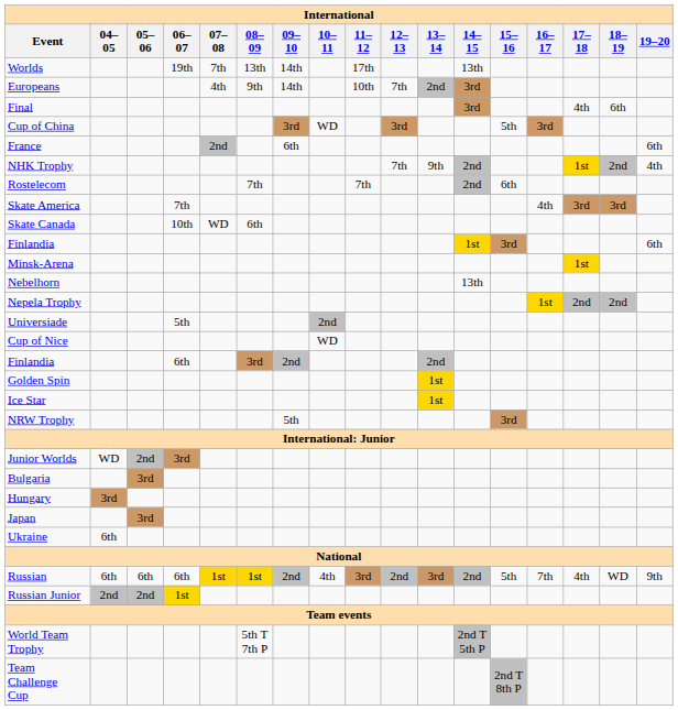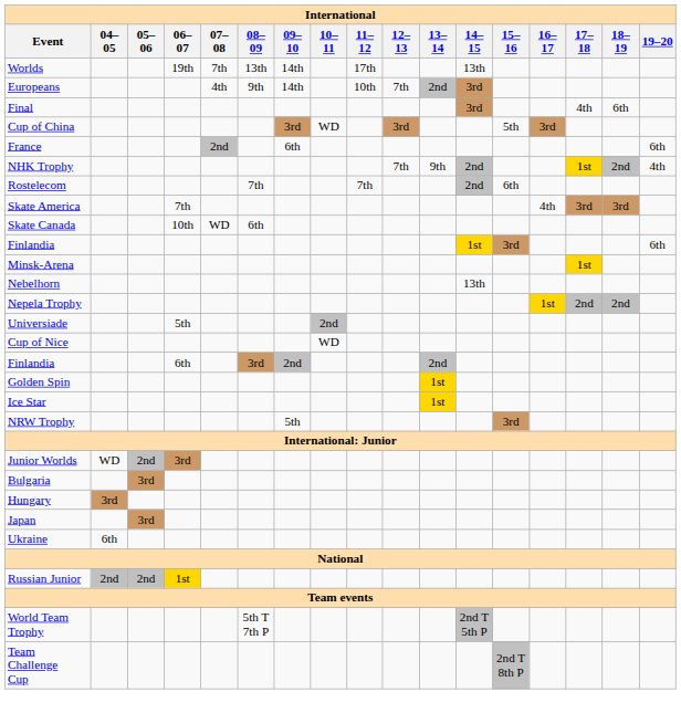 <table class="wikitable" style="text-align:center">
 <tr>
 <th style="background-color: #ffdead; " colspan=17 align=center>International</th>
 </tr>
 <tr>
 <th>Event</th>
 <th>04–05</th>
 <th>05–06</th>
 <th>06–07</th>
 <th>07–08</th>
 <th><a href='#'>08–09</a></th>
 <th><a href='#'>09–10</a></th>
 <th><a href='#'>10–11</a></th>
 <th><a href='#'>11–12</a></th>
 <th><a href='#'>12–13</a></th>
 <th><a href='#'>13–14</a></th>
 <th><a href='#'>14–15</a></th>
 <th><a href='#'>15–16</a></th>
 <th><a href='#'>16–17</a></th>
 <th><a href='#'>17–18</a></th>
 <th><a href='#'>18–19</a></th>
 <th><a href='#'>19–20</a></th>
 </tr>
 <tr>
 <td align=left><a href='#'>Worlds</a></td>
 <td></td>
 <td></td>
 <td>19th</td>
 <td>7th</td>
 <td>13th</td>
 <td>14th</td>
 <td></td>
 <td>17th</td>
 <td></td>
 <td></td>
 <td>13th</td>
 <td></td>
 <td></td>
 <td></td>
 <td></td>
 <td></td>
 </tr>
 <tr>
 <td align=left><a href='#'>Europeans</a></td>
 <td></td>
 <td></td>
 <td></td>
 <td>4th</td>
 <td>9th</td>
 <td>14th</td>
 <td></td>
 <td>10th</td>
 <td>7th</td>
 <td bgcolor=silver>2nd</td>
 <td bgcolor=cc9966>3rd</td>
 <td></td>
 <td></td>
 <td></td>
 <td></td>
 <td></td>
 </tr>
 <tr>
 <td align=left> <a href='#'>Final</a></td>
 <td></td>
 <td></td>
 <td></td>
 <td></td>
 <td></td>
 <td></td>
 <td></td>
 <td></td>
 <td></td>
 <td></td>
 <td bgcolor=cc9966>3rd</td>
 <td></td>
 <td></td>
 <td>4th</td>
 <td>6th</td>
 <td></td>
 </tr>
 <tr>
 <td align=left> <a href='#'>Cup of China</a></td>
 <td></td>
 <td></td>
 <td></td>
 <td></td>
 <td></td>
 <td bgcolor=cc9966>3rd</td>
 <td>WD</td>
 <td></td>
 <td bgcolor=cc9966>3rd</td>
 <td></td>
 <td></td>
 <td>5th</td>
 <td bgcolor=cc9966>3rd</td>
 <td></td>
 <td></td>
 <td></td>
 </tr>
 <tr>
 <td align=left> <a href='#'>France</a></td>
 <td></td>
 <td></td>
 <td></td>
 <td bgcolor=silver>2nd</td>
 <td></td>
 <td>6th</td>
 <td></td>
 <td></td>
 <td></td>
 <td></td>
 <td></td>
 <td></td>
 <td></td>
 <td></td>
 <td></td>
 <td>6th</td>
 </tr>
 <tr>
 <td align=left> <a href='#'>NHK Trophy</a></td>
 <td></td>
 <td></td>
 <td></td>
 <td></td>
 <td></td>
 <td></td>
 <td></td>
 <td></td>
 <td>7th</td>
 <td>9th</td>
 <td bgcolor=silver>2nd</td>
 <td></td>
 <td></td>
 <td bgcolor=gold>1st</td>
 <td bgcolor=silver>2nd</td>
 <td>4th</td>
 </tr>
 <tr>
 <td align="left"> <a href='#'>Rostelecom</a></td>
 <td></td>
 <td></td>
 <td></td>
 <td></td>
 <td>7th</td>
 <td></td>
 <td></td>
 <td>7th</td>
 <td></td>
 <td></td>
 <td bgcolor="silver">2nd</td>
 <td>6th</td>
 <td></td>
 <td></td>
 <td></td>
 <td></td>
 </tr>
 <tr>
 <td align=left> <a href='#'>Skate America</a></td>
 <td></td>
 <td></td>
 <td>7th</td>
 <td></td>
 <td></td>
 <td></td>
 <td></td>
 <td></td>
 <td></td>
 <td></td>
 <td></td>
 <td></td>
 <td>4th</td>
 <td bgcolor=cc9966>3rd</td>
 <td bgcolor=cc9966>3rd</td>
 <td></td>
 </tr>
 <tr>
 <td align=left> <a href='#'>Skate Canada</a></td>
 <td></td>
 <td></td>
 <td>10th</td>
 <td>WD</td>
 <td>6th</td>
 <td></td>
 <td></td>
 <td></td>
 <td></td>
 <td></td>
 <td></td>
 <td></td>
 <td></td>
 <td></td>
 <td></td>
 <td></td>
 </tr>
 <tr>
 <td align=left> <a href='#'>Finlandia</a></td>
 <td></td>
 <td></td>
 <td></td>
 <td></td>
 <td></td>
 <td></td>
 <td></td>
 <td></td>
 <td></td>
 <td></td>
 <td bgcolor=gold>1st</td>
 <td bgcolor=cc9966>3rd</td>
 <td></td>
 <td></td>
 <td></td>
 <td>6th</td>
 </tr>
 <tr>
 <td align=left> <a href='#'>Minsk-Arena</a></td>
 <td></td>
 <td></td>
 <td></td>
 <td></td>
 <td></td>
 <td></td>
 <td></td>
 <td></td>
 <td></td>
 <td></td>
 <td></td>
 <td></td>
 <td></td>
 <td bgcolor=gold>1st</td>
 <td></td>
 <td></td>
 </tr>
 <tr>
 <td align=left> <a href='#'>Nebelhorn</a></td>
 <td></td>
 <td></td>
 <td></td>
 <td></td>
 <td></td>
 <td></td>
 <td></td>
 <td></td>
 <td></td>
 <td></td>
 <td>13th</td>
 <td></td>
 <td></td>
 <td></td>
 <td></td>
 <td></td>
 </tr>
 <tr>
 <td align=left> <a href='#'>Nepela Trophy</a></td>
 <td></td>
 <td></td>
 <td></td>
 <td></td>
 <td></td>
 <td></td>
 <td></td>
 <td></td>
 <td></td>
 <td></td>
 <td></td>
 <td></td>
 <td bgcolor=gold>1st</td>
 <td bgcolor=silver>2nd</td>
 <td bgcolor=silver>2nd</td>
 <td></td>
 </tr>
 <tr>
 <td align=left><a href='#'>Universiade</a></td>
 <td></td>
 <td></td>
 <td>5th</td>
 <td></td>
 <td></td>
 <td></td>
 <td bgcolor=silver>2nd</td>
 <td></td>
 <td></td>
 <td></td>
 <td></td>
 <td></td>
 <td></td>
 <td></td>
 <td></td>
 <td></td>
 </tr>
 <tr>
 <td align=left><a href='#'>Cup of Nice</a></td>
 <td></td>
 <td></td>
 <td></td>
 <td></td>
 <td></td>
 <td></td>
 <td>WD</td>
 <td></td>
 <td></td>
 <td></td>
 <td></td>
 <td></td>
 <td></td>
 <td></td>
 <td></td>
 <td></td>
 </tr>
 <tr>
 <td align=left><a href='#'>Finlandia</a></td>
 <td></td>
 <td></td>
 <td>6th</td>
 <td></td>
 <td bgcolor=cc9966>3rd</td>
 <td bgcolor=silver>2nd</td>
 <td></td>
 <td></td>
 <td></td>
 <td bgcolor=silver>2nd</td>
 <td></td>
 <td></td>
 <td></td>
 <td></td>
 <td></td>
 <td></td>
 </tr>
 <tr>
 <td align=left><a href='#'>Golden Spin</a></td>
 <td></td>
 <td></td>
 <td></td>
 <td></td>
 <td></td>
 <td></td>
 <td></td>
 <td></td>
 <td></td>
 <td bgcolor=gold>1st</td>
 <td></td>
 <td></td>
 <td></td>
 <td></td>
 <td></td>
 <td></td>
 </tr>
 <tr>
 <td align=left><a href='#'>Ice Star</a></td>
 <td></td>
 <td></td>
 <td></td>
 <td></td>
 <td></td>
 <td></td>
 <td></td>
 <td></td>
 <td></td>
 <td bgcolor=gold>1st</td>
 <td></td>
 <td></td>
 <td></td>
 <td></td>
 <td></td>
 <td></td>
 </tr>
 <tr>
 <td align=left><a href='#'>NRW Trophy</a></td>
 <td></td>
 <td></td>
 <td></td>
 <td></td>
 <td></td>
 <td>5th</td>
 <td></td>
 <td></td>
 <td></td>
 <td></td>
 <td></td>
 <td bgcolor=cc9966>3rd</td>
 <td></td>
 <td></td>
 <td></td>
 <td></td>
 </tr>
 <tr>
 <th style="background-color: #ffdead; " colspan=17 align=center>International: Junior</th>
 </tr>
 <tr>
 <td align=left><a href='#'>Junior Worlds</a></td>
 <td>WD</td>
 <td bgcolor=silver>2nd</td>
 <td bgcolor=cc9966>3rd</td>
 <td></td>
 <td></td>
 <td></td>
 <td></td>
 <td></td>
 <td></td>
 <td></td>
 <td></td>
 <td></td>
 <td></td>
 <td></td>
 <td></td>
 <td></td>
 </tr>
 <tr>
 <td align=left> <a href='#'>Bulgaria</a></td>
 <td></td>
 <td bgcolor=cc9966>3rd</td>
 <td></td>
 <td></td>
 <td></td>
 <td></td>
 <td></td>
 <td></td>
 <td></td>
 <td></td>
 <td></td>
 <td></td>
 <td></td>
 <td></td>
 <td></td>
 <td></td>
 </tr>
 <tr>
 <td align=left> <a href='#'>Hungary</a></td>
 <td bgcolor=cc9966>3rd</td>
 <td></td>
 <td></td>
 <td></td>
 <td></td>
 <td></td>
 <td></td>
 <td></td>
 <td></td>
 <td></td>
 <td></td>
 <td></td>
 <td></td>
 <td></td>
 <td></td>
 <td></td>
 </tr>
 <tr>
 <td align=left> <a href='#'>Japan</a></td>
 <td></td>
 <td bgcolor=cc9966>3rd</td>
 <td></td>
 <td></td>
 <td></td>
 <td></td>
 <td></td>
 <td></td>
 <td></td>
 <td></td>
 <td></td>
 <td></td>
 <td></td>
 <td></td>
 <td></td>
 <td></td>
 </tr>
 <tr>
 <td align=left> <a href='#'>Ukraine</a></td>
 <td>6th</td>
 <td></td>
 <td></td>
 <td></td>
 <td></td>
 <td></td>
 <td></td>
 <td></td>
 <td></td>
 <td></td>
 <td></td>
 <td></td>
 <td></td>
 <td></td>
 <td></td>
 <td></td>
 </tr>
 <tr>
 <th style="background-color: #ffdead; " colspan=17 align=center>National</th>
 </tr>
 <tr>
-<td align=left><a href='#'>Russian</a></td>
-<td>6th</td>
-<td>6th</td>
-<td>6th</td>
-<td bgcolor=gold>1st</td>
-<td bgcolor=gold>1st</td>
-<td bgcolor=silver>2nd</td>
-<td>4th</td>
-<td bgcolor=cc9966>3rd</td>
-<td bgcolor=silver>2nd</td>
-<td bgcolor=cc9966>3rd</td>
-<td bgcolor=silver>2nd</td>
-<td>5th</td>
-<td>7th</td>
-<td>4th</td>
-<td>WD</td>
-<td>9th</td>
-</tr>
-<tr>
 <td align=left><a href='#'>Russian Junior</a></td>
 <td bgcolor=silver>2nd</td>
 <td bgcolor=silver>2nd</td>
 <td bgcolor=gold>1st</td>
 <td></td>
 <td></td>
 <td></td>
 <td></td>
 <td></td>
 <td></td>
 <td></td>
 <td></td>
 <td></td>
 <td></td>
 <td></td>
 <td></td>
 <td></td>
 </tr>
 <tr>
 <th style="background-color: #ffdead; " colspan=17 align=center>Team events</th>
 </tr>
 <tr>
 <td align=left><a href='#'>World Team<br>Trophy</a></td>
 <td></td>
 <td></td>
 <td></td>
 <td></td>
 <td>5th T <br>7th P</td>
 <td></td>
 <td></td>
 <td></td>
 <td></td>
 <td></td>
 <td bgcolor=silver>2nd T <br>5th P</td>
 <td></td>
 <td></td>
 <td></td>
 <td></td>
 <td></td>
 </tr>
 <tr>
 <td align=left><a href='#'>Team Challenge<br>Cup</a></td>
 <td></td>
 <td></td>
 <td></td>
 <td></td>
 <td></td>
 <td></td>
 <td></td>
 <td></td>
 <td></td>
 <td></td>
 <td></td>
 <td bgcolor=silver>2nd T <br>8th P</td>
 <td></td>
 <td></td>
 <td></td>
 <td></td>
 </tr>
 </table>
